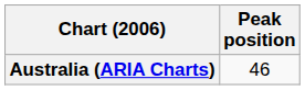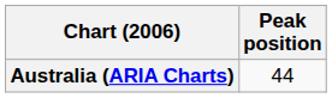 <table class="wikitable sortable plainrowheaders" style="text-align:center">
 <tr>
 <th scope="col">Chart (2006)</th>
 <th scope="col">Peak<br>position</th>
 </tr>
 <tr>
 <th scope="row">Australia (<a href='#'>ARIA Charts</a>)</th>
-<td>46</td>
+<td>44</td>
 </tr>
 </table>
